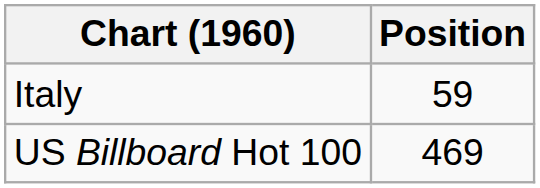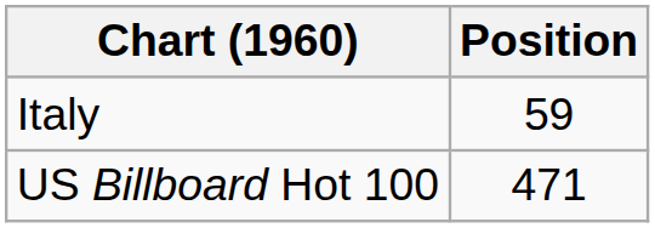 <table class="wikitable plainrowheaders">
 <tr>
 <th>Chart (1960)</th>
 <th>Position</th>
 </tr>
 <tr>
 <td>Italy</td>
 <td style="text-align:center;">59</td>
 </tr>
 <tr>
 <td>US <em>Billboard</em> Hot 100</td>
-<td style="text-align:center;">469</td>
+<td style="text-align:center;">471</td>
 </tr>
 </table>
